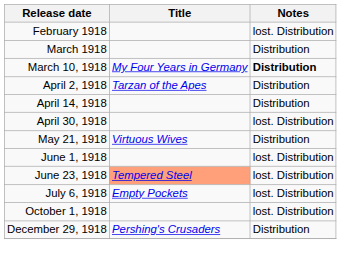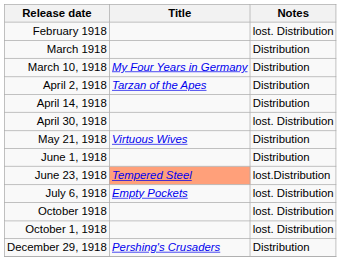 <table class="wikitable sortable">
 <tr>
 <th>Release date</th>
 <th>Title</th>
 <th>Notes</th>
 </tr>
 <tr>
 <td align="right">February 1918</td>
 <td><em></em></td>
 <td>lost. Distribution</td>
 </tr>
 <tr>
 <td align="right">March 1918</td>
 <td><em></em></td>
 <td>Distribution</td>
 </tr>
 <tr>
 <td align="right">March 10, 1918</td>
 <td><em><a href='#'>My Four Years in Germany</a></em></td>
-<td><strong>Distribution</strong></td>
+<td>Distribution</td>
 </tr>
 <tr>
 <td align="right">April 2, 1918</td>
 <td><em><a href='#'>Tarzan of the Apes</a></em></td>
 <td>Distribution</td>
 </tr>
 <tr>
 <td align="right">April 14, 1918</td>
 <td><em></em></td>
 <td>Distribution</td>
 </tr>
 <tr>
 <td align="right">April 30, 1918</td>
 <td><em></em></td>
 <td>lost. Distribution</td>
 </tr>
 <tr>
 <td align="right">May 21, 1918</td>
 <td><em><a href='#'>Virtuous Wives</a></em></td>
 <td>Distribution</td>
 </tr>
 <tr>
 <td align="right">June 1, 1918</td>
 <td><em></em></td>
-<td>lost. Distribution</td>
+<td>Distribution</td>
 </tr>
 <tr>
 <td align="right">June 23, 1918</td>
 <td style="background: lightsalmon;"><em><a href='#'>Tempered Steel</a></em></td>
-<td>lost. Distribution</td>
+<td>lost.Distribution</td>
 </tr>
 <tr>
 <td align="right">July 6, 1918</td>
 <td><em><a href='#'>Empty Pockets</a></em></td>
+<td>lost. Distribution</td>
+</tr>
+<tr>
+<td align="right">October 1918</td>
+<td><em></em></td>
 <td>lost. Distribution</td>
 </tr>
 <tr>
 <td align="right">October 1, 1918</td>
 <td><em></em></td>
 <td>lost. Distribution</td>
 </tr>
 <tr>
 <td align="right">December 29, 1918</td>
 <td><em><a href='#'>Pershing's Crusaders</a></em></td>
 <td>Distribution</td>
 </tr>
 <tr>
 </tr>
 </table>
